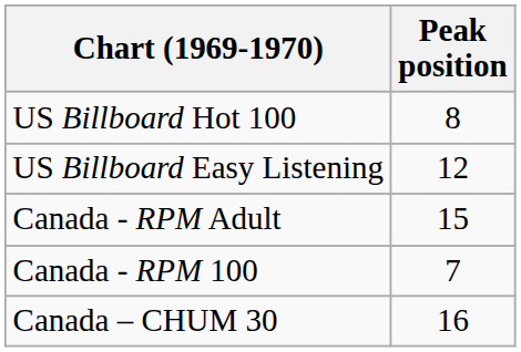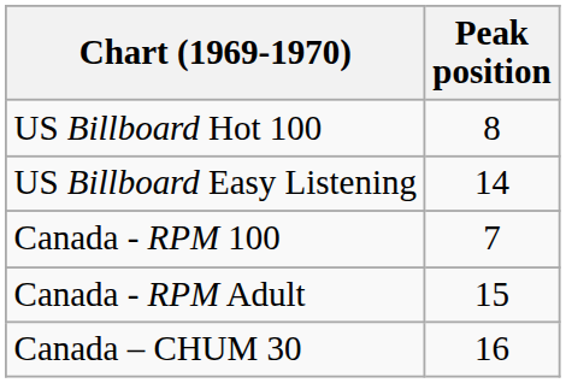 <table class="wikitable sortable">
 <tr>
 <th>Chart (1969-1970)</th>
 <th>Peak<br>position</th>
 </tr>
 <tr>
 <td>US <em>Billboard</em> Hot 100</td>
 <td style="text-align:center;">8</td>
 </tr>
 <tr>
 <td>US <em>Billboard</em> Easy Listening</td>
-<td style="text-align:center;">12</td>
+<td style="text-align:center;">14</td>
+</tr>
+<tr>
+<td>Canada - <em>RPM</em> 100</td>
+<td style="text-align:center;">7</td>
 </tr>
 <tr>
 <td>Canada - <em>RPM</em> Adult</td>
 <td style="text-align:center;">15</td>
 </tr>
 <tr>
-<td>Canada - <em>RPM</em> 100</td>
-<td style="text-align:center;">7</td>
-</tr>
-<tr>
 <td>Canada – CHUM 30</td>
 <td style="text-align:center;">16</td>
 </tr>
 </table>
